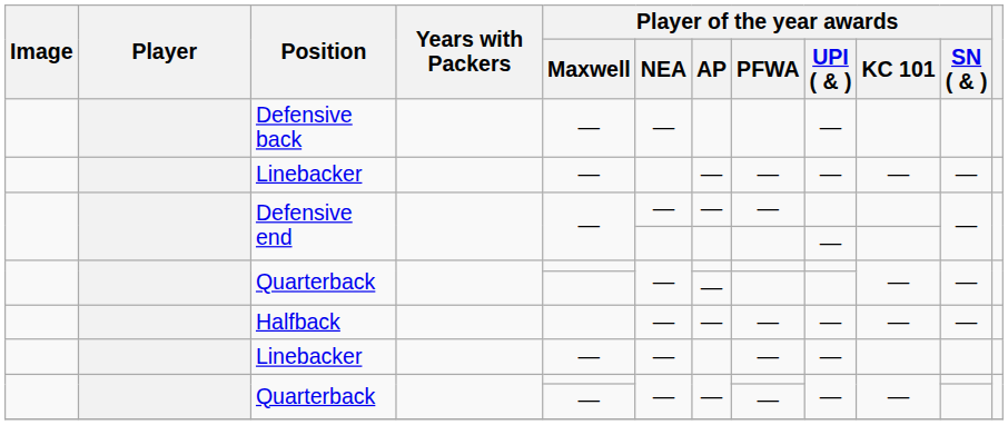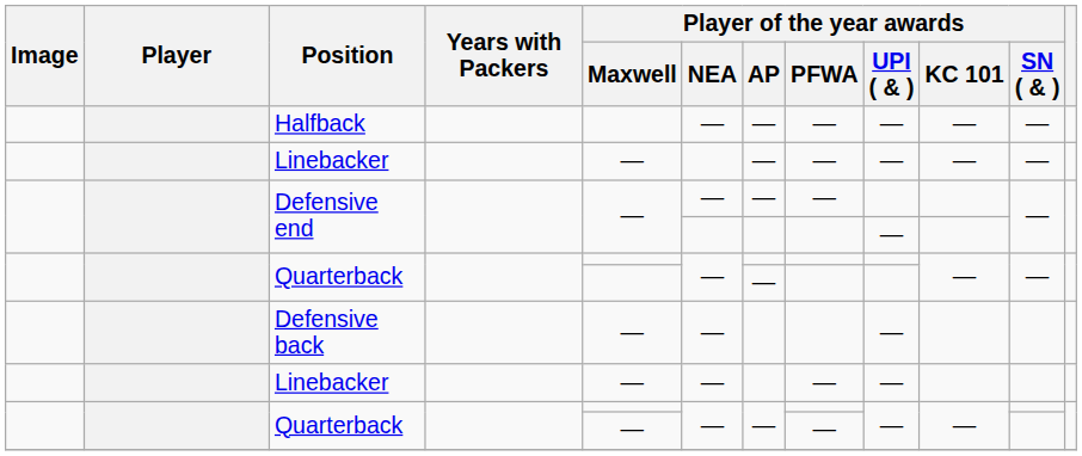 <table class="wikitable sortable" style="text-align: center;">
 <tr>
 <th scope="col" rowspan="2" class="unsortable">Image</th>
 <th scope="col" rowspan="2" width=120px>Player</th>
 <th scope="col" rowspan="2" width=100px>Position</th>
 <th scope="col" rowspan="2" width=100px>Years with Packers</th>
 <th scope="colgroup" colspan="7">Player of the year awards</th>
 <th scope="col" rowspan="2" class="unsortable"></th>
 </tr>
 <tr>
 <th scope="col">Maxwell<br></th>
 <th scope="col">NEA<br></th>
 <th scope="col">AP<br></th>
 <th scope="col">PFWA<br></th>
 <th scope="col"><a href='#'>UPI</a><br>( & )</th>
 <th scope="col">KC 101<br></th>
 <th scope="col"><a href='#'>SN</a><br>( & )</th>
 </tr>
 <tr>
 <td></td>
 <th scope="row" style="text-align: left;"></th>
-<td style="text-align: left;"><a href='#'>Defensive back</a></td>
-<td></td>
+<td style="text-align: left;"><a href='#'>Halfback</a></td>
+<td><br></td>
+<td> </td>
 <td>—</td>
 <td>—</td>
-<td> </td>
-<td> </td>
 <td>—</td>
-<td> </td>
-<td> </td>
+<td>—</td>
+<td>—</td>
+<td>—</td>
 <td></td>
 </tr>
 <tr>
 <td></td>
 <th scope="row" style="text-align: left;"></th>
 <td style="text-align: left;"><a href='#'>Linebacker</a></td>
 <td></td>
 <td>—</td>
 <td> </td>
 <td>—</td>
 <td>—</td>
 <td>—</td>
 <td>—</td>
 <td>—</td>
 <td></td>
 </tr>
 <tr>
 <td rowspan="2"></td>
 <th scope="row" style="text-align: left;" rowspan="2"></th>
 <td style="text-align: left;" rowspan="2"><a href='#'>Defensive end</a></td>
 <td rowspan="2"></td>
 <td rowspan="2">—</td>
 <td>—</td>
 <td>—</td>
 <td>—</td>
 <td> </td>
 <td> </td>
 <td rowspan="2">—</td>
 <td rowspan="2"></td>
 </tr>
 <tr>
 <td> </td>
 <td> </td>
 <td> </td>
 <td>—</td>
 <td> </td>
 </tr>
 <tr>
 <td rowspan="2"></td>
 <th scope="row" style="text-align: left;" rowspan="2"></th>
 <td style="text-align: left;" rowspan="2"><a href='#'>Quarterback</a></td>
 <td rowspan="2"></td>
 <td> </td>
 <td rowspan="2">—</td>
 <td> </td>
 <td> </td>
 <td> </td>
 <td rowspan="2">—</td>
 <td rowspan="2">—</td>
 <td rowspan="2"></td>
 </tr>
 <tr>
 <td> </td>
 <td>—</td>
 <td> </td>
 <td> </td>
 </tr>
 <tr>
 <td></td>
 <th scope="row" style="text-align: left;"></th>
-<td style="text-align: left;"><a href='#'>Halfback</a></td>
-<td><br></td>
+<td style="text-align: left;"><a href='#'>Defensive back</a></td>
+<td></td>
+<td>—</td>
+<td>—</td>
+<td> </td>
 <td> </td>
 <td>—</td>
-<td>—</td>
-<td>—</td>
-<td>—</td>
-<td>—</td>
-<td>—</td>
+<td> </td>
+<td> </td>
 <td></td>
 </tr>
 <tr>
 <td></td>
 <th scope="row" style="text-align: left;"></th>
 <td style="text-align: left;"><a href='#'>Linebacker</a></td>
 <td></td>
 <td>—</td>
 <td>—</td>
 <td> </td>
 <td>—</td>
 <td>—</td>
 <td> </td>
 <td> </td>
 <td></td>
 </tr>
 <tr>
 <td rowspan="2"></td>
 <th scope="row" style="text-align: left;" rowspan="2"></th>
 <td style="text-align: left;" rowspan="2"><a href='#'>Quarterback</a></td>
 <td rowspan="2"></td>
 <td> </td>
 <td rowspan="2">—</td>
 <td rowspan="2">—</td>
 <td> </td>
 <td rowspan="2">—</td>
 <td rowspan="2">—</td>
 <td> </td>
 <td rowspan="2"></td>
 </tr>
 <tr>
 <td>—</td>
 <td>—</td>
 <td> </td>
 </tr>
 <tr>
 </tr>
 </table>
